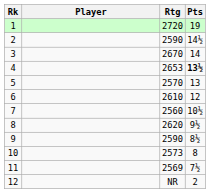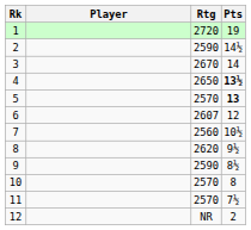 <table class="wikitable" style="text-align:center">
 <tr>
 <th style="width:20px" abbr="Rank">Rk</th>
 <th style="width:200px">Player</th>
 <th style="width:20px" abbr="Elo rating">Rtg</th>
 <th style="width:20px" abbr="Points">Pts</th>
 </tr>
 <tr style="background:#cfc">
 <td>1</td>
 <td style="text-align:left"></td>
 <td>2720</td>
 <td>19</td>
 </tr>
 <tr style="background:#f9f9f9">
 <td>2</td>
 <td style="text-align:left"></td>
 <td>2590</td>
 <td>14½</td>
 </tr>
 <tr style="background:#f9f9f9">
 <td>3</td>
 <td style="text-align:left"></td>
 <td>2670</td>
 <td>14</td>
 </tr>
 <tr style="background:#f9f9f9">
 <td>4</td>
 <td style="text-align:left"></td>
-<td>2653</td>
+<td>2650</td>
 <td><strong>13½</strong></td>
 </tr>
 <tr style="background:#f9f9f9">
 <td>5</td>
 <td style="text-align:left"></td>
 <td>2570</td>
-<td>13</td>
+<td><strong>13</strong></td>
 </tr>
 <tr style="background:#f9f9f9">
 <td>6</td>
 <td style="text-align:left"></td>
-<td>2610</td>
+<td>2607</td>
 <td>12</td>
 </tr>
 <tr style="background:#f9f9f9">
 <td>7</td>
 <td style="text-align:left"></td>
 <td>2560</td>
 <td>10½</td>
 </tr>
 <tr style="background:#f9f9f9">
 <td>8</td>
 <td style="text-align:left"></td>
 <td>2620</td>
 <td>9½</td>
 </tr>
 <tr style="background:#f9f9f9">
 <td>9</td>
 <td style="text-align:left"></td>
 <td>2590</td>
 <td>8½</td>
 </tr>
 <tr style="background:#f9f9f9">
 <td>10</td>
 <td style="text-align:left"></td>
-<td>2573</td>
+<td>2570</td>
 <td>8</td>
 </tr>
 <tr style="background:#f9f9f9">
 <td>11</td>
 <td style="text-align:left"></td>
-<td>2569</td>
+<td>2570</td>
 <td>7½</td>
 </tr>
 <tr style="background:#f9f9f9">
 <td>12</td>
 <td style="text-align:left"></td>
 <td>NR</td>
 <td>2</td>
 </tr>
 </table>
